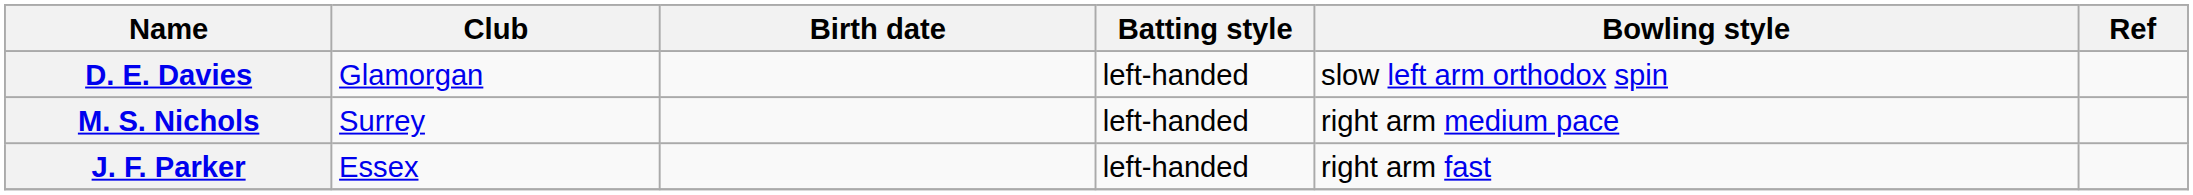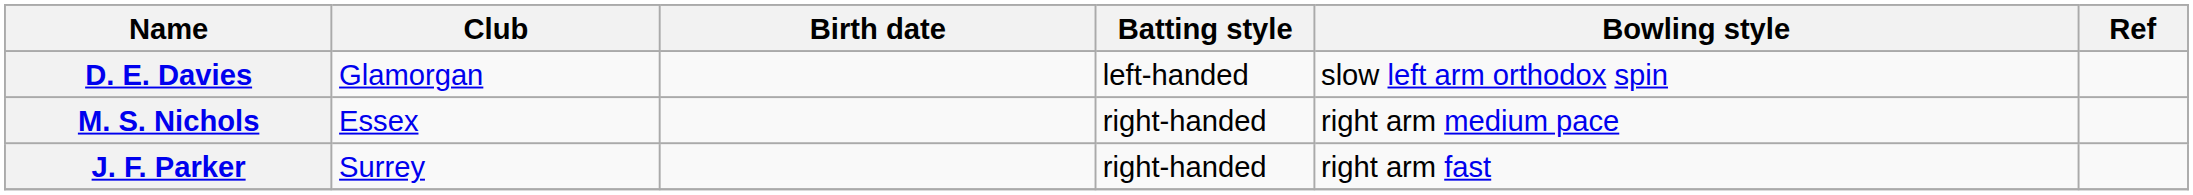 <table class="wikitable plainrowheaders" style="font-size:95%; width:90%;">
 <tr>
 <th scope="col" width="15%">Name</th>
 <th scope="col" width="15%">Club</th>
 <th scope="col" width="20%">Birth date</th>
 <th scope="col" width="10%">Batting style</th>
 <th scope="col" width="35%">Bowling style</th>
 <th scope="col" width="5%">Ref</th>
 </tr>
 <tr>
 <th scope="row"><a href='#'>D. E. Davies</a></th>
 <td><a href='#'>Glamorgan</a></td>
 <td></td>
 <td>left-handed</td>
 <td>slow <a href='#'>left arm orthodox</a> <a href='#'>spin</a></td>
 <td></td>
 </tr>
 <tr>
 <th scope="row"><a href='#'>M. S. Nichols</a></th>
-<td><a href='#'>Surrey</a></td>
+<td><a href='#'>Essex</a></td>
 <td></td>
-<td>left-handed</td>
+<td>right-handed</td>
 <td>right arm <a href='#'>medium pace</a></td>
 <td></td>
 </tr>
 <tr>
 <th scope="row"><a href='#'>J. F. Parker</a></th>
-<td><a href='#'>Essex</a></td>
+<td><a href='#'>Surrey</a></td>
 <td></td>
-<td>left-handed</td>
+<td>right-handed</td>
 <td>right arm <a href='#'>fast</a></td>
 <td></td>
 </tr>
 <tr>
 </tr>
 </table>
